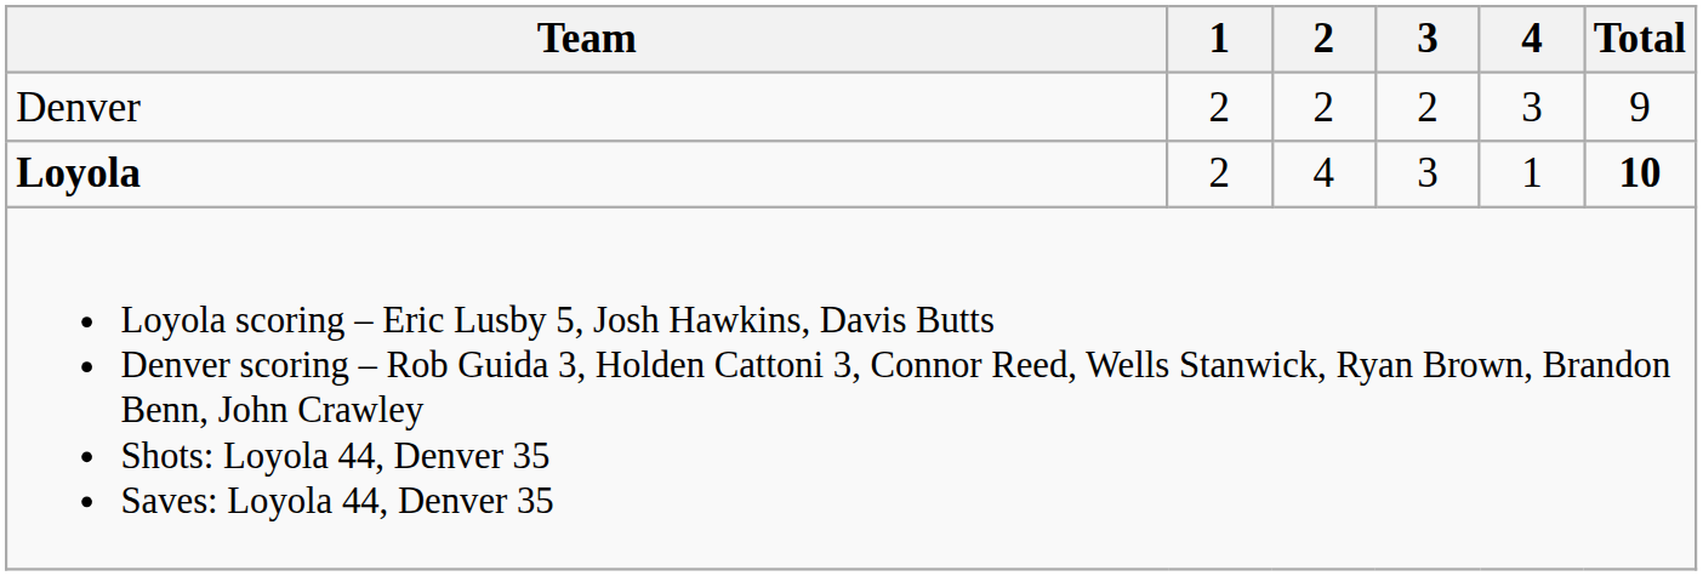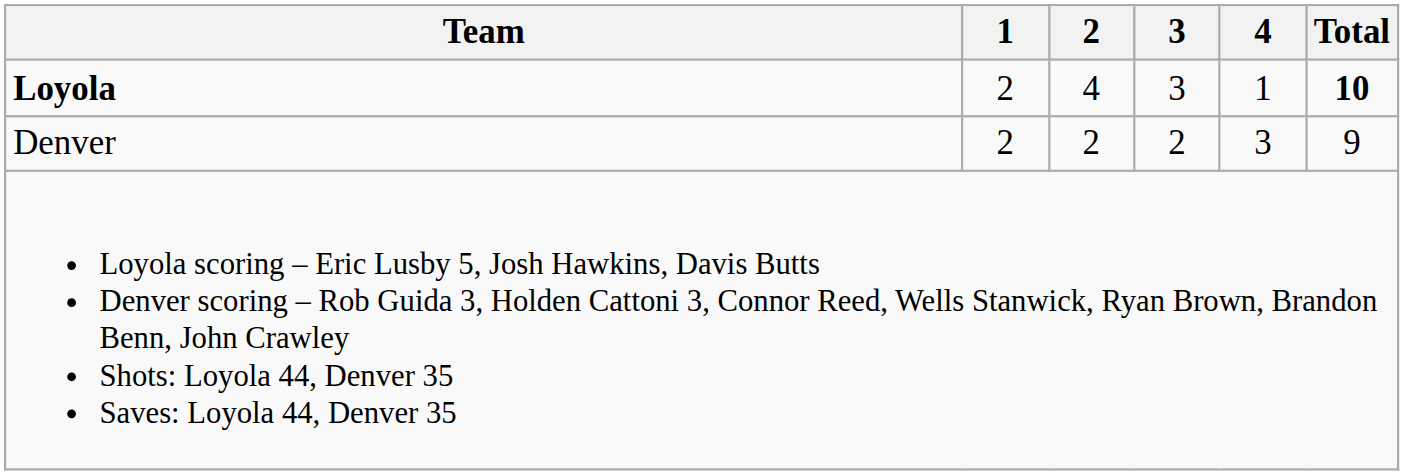 <table class="wikitable" style="text-align:center; max-width:40em">
 <tr>
 <th>Team</th>
 <th style="width:2em">1</th>
 <th style="width:2em">2</th>
 <th style="width:2em">3</th>
 <th style="width:2em">4</th>
 <th style="width:2em">Total</th>
 </tr>
 <tr>
+<td style="text-align:left"><strong>Loyola</strong></td>
+<td>2</td>
+<td>4</td>
+<td>3</td>
+<td>1</td>
+<td><strong>10</strong></td>
+</tr>
+<tr>
 <td style="text-align:left">Denver</td>
 <td>2</td>
 <td>2</td>
 <td>2</td>
 <td>3</td>
 <td>9</td>
 </tr>
 <tr>
-<td style="text-align:left"><strong>Loyola</strong></td>
-<td>2</td>
-<td>4</td>
-<td>3</td>
-<td>1</td>
-<td><strong>10</strong></td>
-</tr>
-<tr>
 <td colspan=6 style="text-align:left; font-size:88%;"><br><ul><li>Loyola scoring – Eric Lusby 5, Josh Hawkins, Davis Butts</li><li>Denver scoring – Rob Guida 3, Holden Cattoni 3, Connor Reed, Wells Stanwick, Ryan Brown, Brandon Benn, John Crawley</li><li>Shots: Loyola 44, Denver 35</li><li>Saves: Loyola 44, Denver 35</li></ul></td>
 </tr>
 </table>
